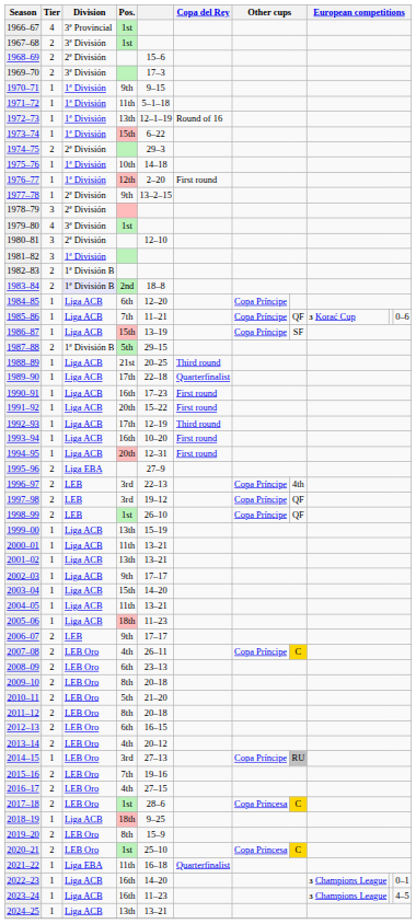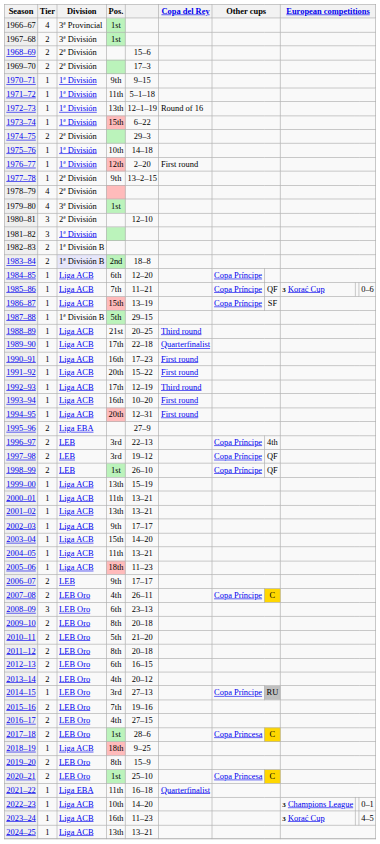 <table class="wikitable" style="font-size:85%; text-align:center">
 <tr>
 <th>Season</th>
 <th>Tier</th>
 <th>Division</th>
 <th>Pos.</th>
 <th></th>
 <th><a href='#'>Copa del Rey</a></th>
 <th colspan=2>Other cups</th>
 <th colspan=3><a href='#'>European competitions</a></th>
 </tr>
 <tr>
 <td bgcolor=#efefef>1966–67</td>
 <td>4</td>
 <td align=left>3ª Provincial</td>
 <td bgcolor=#BBF3BB>1st</td>
 <td></td>
 <td></td>
 <td colspan=2></td>
 <td colspan=3></td>
 </tr>
 <tr>
 <td bgcolor=#efefef>1967–68</td>
 <td>2</td>
 <td align=left>3ª División</td>
 <td bgcolor=#BBF3BB>1st</td>
 <td></td>
 <td></td>
 <td colspan=2></td>
 <td colspan=3></td>
 </tr>
 <tr>
 <td bgcolor=#efefef><a href='#'>1968–69</a></td>
 <td>2</td>
 <td align=left>2ª División</td>
 <td></td>
 <td>15–6</td>
 <td></td>
 <td colspan=2></td>
 <td colspan=3></td>
 </tr>
 <tr>
 <td bgcolor=#efefef>1969–70</td>
 <td>2</td>
-<td align=left>3ª División</td>
+<td align=left>2ª División</td>
 <td bgcolor=#BBF3BB></td>
 <td>17–3</td>
 <td></td>
 <td colspan=2></td>
 <td colspan=3></td>
 </tr>
 <tr>
 <td bgcolor=#efefef><a href='#'>1970–71</a></td>
 <td>1</td>
 <td align=left><a href='#'>1ª División</a></td>
 <td>9th</td>
 <td>9–15</td>
 <td></td>
 <td colspan=2></td>
 <td colspan=3></td>
 </tr>
 <tr>
 <td bgcolor=#efefef><a href='#'>1971–72</a></td>
 <td>1</td>
 <td align=left><a href='#'>1ª División</a></td>
 <td>11th</td>
 <td>5–1–18</td>
 <td></td>
 <td colspan=2></td>
 <td colspan=3></td>
 </tr>
 <tr>
 <td bgcolor=#efefef><a href='#'>1972–73</a></td>
 <td>1</td>
 <td align=left><a href='#'>1ª División</a></td>
 <td>13th</td>
 <td>12–1–19</td>
 <td align=left>Round of 16</td>
 <td colspan=2></td>
 <td colspan=3></td>
 </tr>
 <tr>
 <td bgcolor=#efefef><a href='#'>1973–74</a></td>
 <td>1</td>
 <td align=left><a href='#'>1ª División</a></td>
 <td bgcolor=#FFBBBB>15th</td>
 <td>6–22</td>
 <td></td>
 <td colspan=2></td>
 <td colspan=3></td>
 </tr>
 <tr>
 <td bgcolor=#efefef><a href='#'>1974–75</a></td>
 <td>2</td>
 <td align=left>2ª División</td>
 <td bgcolor=#BBF3BB></td>
 <td>29–3</td>
 <td></td>
 <td colspan=2></td>
 <td colspan=3></td>
 </tr>
 <tr>
 <td bgcolor=#efefef><a href='#'>1975–76</a></td>
 <td>1</td>
 <td align=left><a href='#'>1ª División</a></td>
 <td>10th</td>
 <td>14–18</td>
 <td></td>
 <td colspan=2></td>
 <td colspan=3></td>
 </tr>
 <tr>
 <td bgcolor=#efefef><a href='#'>1976–77</a></td>
 <td>1</td>
 <td align=left><a href='#'>1ª División</a></td>
 <td bgcolor=#FFBBBB>12th</td>
 <td>2–20</td>
 <td align=left>First round</td>
 <td colspan=2></td>
 <td colspan=3></td>
 </tr>
 <tr>
 <td bgcolor=#efefef><a href='#'>1977–78</a></td>
 <td>1</td>
 <td align=left>2ª División</td>
 <td>9th</td>
 <td>13–2–15</td>
 <td></td>
 <td colspan=2></td>
 <td colspan=3></td>
 </tr>
 <tr>
 <td bgcolor=#efefef>1978–79</td>
-<td>3</td>
+<td>4</td>
 <td align=left>2ª División</td>
 <td bgcolor=#FFBBBB></td>
 <td></td>
 <td></td>
 <td colspan=2></td>
 <td colspan=3></td>
 </tr>
 <tr>
 <td bgcolor=#efefef>1979–80</td>
 <td>4</td>
 <td align=left>3ª División</td>
 <td bgcolor=#BBF3BB>1st</td>
 <td></td>
 <td></td>
 <td colspan=2></td>
 <td colspan=3></td>
 </tr>
 <tr>
 <td bgcolor=#efefef>1980–81</td>
 <td>3</td>
 <td align=left>2ª División</td>
 <td></td>
 <td>12–10</td>
 <td></td>
 <td colspan=2></td>
 <td colspan=3></td>
 </tr>
 <tr>
 <td bgcolor=#efefef>1981–82</td>
 <td>3</td>
 <td align=left><a href='#'>1ª División</a></td>
 <td bgcolor=#BBF3BB></td>
 <td></td>
 <td></td>
 <td colspan=2></td>
 <td colspan=3></td>
 </tr>
 <tr>
 <td bgcolor=#efefef>1982–83</td>
 <td>2</td>
 <td align=left>1ª División B</td>
 <td></td>
 <td></td>
 <td></td>
 <td colspan=2></td>
 <td colspan=3></td>
 </tr>
 <tr>
 <td bgcolor=#efefef><a href='#'>1983–84</a></td>
 <td>2</td>
 <td align=left style="background: lavender;">1ª División B</td>
 <td bgcolor=#BBF3BB>2nd</td>
 <td>18–8</td>
 <td></td>
 <td colspan=2></td>
 <td colspan=3></td>
 </tr>
 <tr>
 <td bgcolor=#efefef><a href='#'>1984–85</a></td>
 <td>1</td>
 <td align=left><a href='#'>Liga ACB</a></td>
 <td>6th</td>
 <td>12–20</td>
 <td></td>
 <td align=left><a href='#'>Copa Príncipe</a></td>
 <td></td>
 <td colspan=3></td>
 </tr>
 <tr>
 <td bgcolor=#efefef><a href='#'>1985–86</a></td>
 <td>1</td>
 <td align=left><a href='#'>Liga ACB</a></td>
 <td>7th</td>
 <td>11–21</td>
 <td></td>
 <td align=left><a href='#'>Copa Príncipe</a></td>
 <td>QF</td>
 <td align=left><small><strong>3</strong></small> <a href='#'>Korać Cup</a></td>
 <td></td>
 <td>0–6</td>
 </tr>
 <tr>
 <td bgcolor=#efefef><a href='#'>1986–87</a></td>
 <td>1</td>
 <td align=left><a href='#'>Liga ACB</a></td>
 <td bgcolor=#FFBBBB>15th</td>
 <td>13–19</td>
 <td></td>
 <td align=left><a href='#'>Copa Príncipe</a></td>
 <td>SF</td>
 <td colspan=3></td>
 </tr>
 <tr>
 <td bgcolor=#efefef><a href='#'>1987–88</a></td>
-<td>2</td>
+<td>1</td>
 <td align=left>1ª División B</td>
 <td bgcolor=#BBF3BB>5th</td>
 <td>29–15</td>
 <td></td>
 <td colspan=2></td>
 <td colspan=3></td>
 </tr>
 <tr>
 <td bgcolor=#efefef><a href='#'>1988–89</a></td>
 <td>1</td>
 <td align=left><a href='#'>Liga ACB</a></td>
 <td>21st</td>
 <td>20–25</td>
 <td align=left><a href='#'>Third round</a></td>
 <td colspan=2></td>
 <td colspan=3></td>
 </tr>
 <tr>
 <td bgcolor=#efefef><a href='#'>1989–90</a></td>
 <td>1</td>
 <td align=left><a href='#'>Liga ACB</a></td>
 <td>17th</td>
 <td>22–18</td>
 <td align=left><a href='#'>Quarterfinalist</a></td>
 <td colspan=2></td>
 <td colspan=3></td>
 </tr>
 <tr>
 <td bgcolor=#efefef><a href='#'>1990–91</a></td>
 <td>1</td>
 <td align=left><a href='#'>Liga ACB</a></td>
 <td>16th</td>
 <td>17–23</td>
 <td align=left><a href='#'>First round</a></td>
 <td colspan=2></td>
 <td colspan=3></td>
 </tr>
 <tr>
 <td bgcolor=#efefef><a href='#'>1991–92</a></td>
 <td>1</td>
 <td align=left><a href='#'>Liga ACB</a></td>
 <td>20th</td>
 <td>15–22</td>
 <td align=left><a href='#'>First round</a></td>
 <td colspan=2></td>
 <td colspan=3></td>
 </tr>
 <tr>
 <td bgcolor=#efefef><a href='#'>1992–93</a></td>
 <td>1</td>
 <td align=left><a href='#'>Liga ACB</a></td>
 <td>17th</td>
 <td>12–19</td>
 <td align=left><a href='#'>Third round</a></td>
 <td colspan=2></td>
 <td colspan=3></td>
 </tr>
 <tr>
 <td bgcolor=#efefef><a href='#'>1993–94</a></td>
 <td>1</td>
 <td align=left><a href='#'>Liga ACB</a></td>
 <td>16th</td>
 <td>10–20</td>
 <td align=left><a href='#'>First round</a></td>
 <td colspan=2></td>
 <td colspan=3></td>
 </tr>
 <tr>
 <td bgcolor=#efefef><a href='#'>1994–95</a></td>
 <td>1</td>
 <td align=left><a href='#'>Liga ACB</a></td>
 <td bgcolor=#FFBBBB>20th</td>
 <td>12–31</td>
 <td align=left><a href='#'>First round</a></td>
 <td colspan=2></td>
 <td colspan=3></td>
 </tr>
 <tr>
 <td bgcolor=#efefef><a href='#'>1995–96</a></td>
 <td>2</td>
 <td align=left><a href='#'>Liga EBA</a></td>
 <td></td>
 <td>27–9</td>
 <td></td>
 <td colspan=2></td>
 <td colspan=3></td>
 </tr>
 <tr>
 <td bgcolor=#efefef><a href='#'>1996–97</a></td>
 <td>2</td>
 <td align=left><a href='#'>LEB</a></td>
 <td>3rd</td>
 <td>22–13</td>
 <td></td>
 <td align=left><a href='#'>Copa Príncipe</a></td>
 <td>4th</td>
 <td colspan=3></td>
 </tr>
 <tr>
 <td bgcolor=#efefef><a href='#'>1997–98</a></td>
 <td>2</td>
 <td align=left><a href='#'>LEB</a></td>
 <td>3rd</td>
 <td>19–12</td>
 <td></td>
 <td align=left><a href='#'>Copa Príncipe</a></td>
 <td>QF</td>
 <td colspan=3></td>
 </tr>
 <tr>
 <td bgcolor=#efefef><a href='#'>1998–99</a></td>
 <td>2</td>
 <td align=left><a href='#'>LEB</a></td>
 <td bgcolor=#BBF3BB>1st</td>
 <td>26–10</td>
 <td></td>
 <td align=left><a href='#'>Copa Príncipe</a></td>
 <td>QF</td>
 <td colspan=3></td>
 </tr>
 <tr>
 <td bgcolor=#efefef><a href='#'>1999–00</a></td>
 <td>1</td>
 <td align=left><a href='#'>Liga ACB</a></td>
 <td>13th</td>
 <td>15–19</td>
 <td></td>
 <td colspan=2></td>
 <td colspan=3></td>
 </tr>
 <tr>
 <td bgcolor=#efefef><a href='#'>2000–01</a></td>
 <td>1</td>
 <td align=left><a href='#'>Liga ACB</a></td>
 <td>11th</td>
 <td>13–21</td>
 <td></td>
 <td colspan=2></td>
 <td colspan=3></td>
 </tr>
 <tr>
 <td bgcolor=#efefef><a href='#'>2001–02</a></td>
 <td>1</td>
 <td align=left><a href='#'>Liga ACB</a></td>
 <td>13th</td>
 <td>13–21</td>
 <td></td>
 <td colspan=2></td>
 <td colspan=3></td>
 </tr>
 <tr>
 <td bgcolor=#efefef><a href='#'>2002–03</a></td>
 <td>1</td>
 <td align=left><a href='#'>Liga ACB</a></td>
 <td>9th</td>
 <td>17–17</td>
 <td></td>
 <td colspan=2></td>
 <td colspan=3></td>
 </tr>
 <tr>
 <td bgcolor=#efefef><a href='#'>2003–04</a></td>
 <td>1</td>
 <td align=left><a href='#'>Liga ACB</a></td>
 <td>15th</td>
 <td>14–20</td>
 <td></td>
 <td colspan=2></td>
 <td colspan=3></td>
 </tr>
 <tr>
 <td bgcolor=#efefef><a href='#'>2004–05</a></td>
 <td>1</td>
 <td align=left><a href='#'>Liga ACB</a></td>
 <td>11th</td>
 <td>13–21</td>
 <td></td>
 <td colspan=2></td>
 <td colspan=3></td>
 </tr>
 <tr>
 <td bgcolor=#efefef><a href='#'>2005–06</a></td>
 <td>1</td>
 <td align=left><a href='#'>Liga ACB</a></td>
 <td bgcolor=#FFBBBB>18th</td>
 <td>11–23</td>
 <td></td>
 <td colspan=2></td>
 <td colspan=3></td>
 </tr>
 <tr>
 <td bgcolor=#efefef><a href='#'>2006–07</a></td>
 <td>2</td>
 <td align=left><a href='#'>LEB</a></td>
 <td>9th</td>
 <td>17–17</td>
 <td></td>
 <td colspan=2></td>
 <td colspan=3></td>
 </tr>
 <tr>
 <td bgcolor=#efefef><a href='#'>2007–08</a></td>
 <td>2</td>
 <td align=left><a href='#'>LEB Oro</a></td>
 <td>4th</td>
 <td>26–11</td>
 <td></td>
 <td align=left><a href='#'>Copa Príncipe</a></td>
 <td bgcolor=gold>C</td>
 <td colspan=3></td>
 </tr>
 <tr>
 <td bgcolor=#efefef><a href='#'>2008–09</a></td>
-<td>2</td>
+<td>3</td>
 <td align=left><a href='#'>LEB Oro</a></td>
 <td>6th</td>
 <td>23–13</td>
 <td></td>
 <td colspan=2></td>
 <td colspan=3></td>
 </tr>
 <tr>
 <td bgcolor=#efefef><a href='#'>2009–10</a></td>
 <td>2</td>
 <td align=left><a href='#'>LEB Oro</a></td>
 <td>8th</td>
 <td>20–18</td>
 <td></td>
 <td colspan=2></td>
 <td colspan=3></td>
 </tr>
 <tr>
 <td bgcolor=#efefef><a href='#'>2010–11</a></td>
 <td>2</td>
 <td align=left><a href='#'>LEB Oro</a></td>
 <td>5th</td>
 <td>21–20</td>
 <td></td>
 <td colspan=2></td>
 <td colspan=3></td>
 </tr>
 <tr>
 <td bgcolor=#efefef><a href='#'>2011–12</a></td>
 <td>2</td>
 <td align=left><a href='#'>LEB Oro</a></td>
 <td>8th</td>
 <td>20–18</td>
 <td></td>
 <td colspan=2></td>
 <td colspan=3></td>
 </tr>
 <tr>
 <td bgcolor=#efefef><a href='#'>2012–13</a></td>
 <td>2</td>
 <td align=left><a href='#'>LEB Oro</a></td>
 <td>6th</td>
 <td>16–15</td>
 <td></td>
 <td colspan=2></td>
 <td colspan=3></td>
 </tr>
 <tr>
 <td bgcolor=#efefef><a href='#'>2013–14</a></td>
 <td>2</td>
 <td align=left><a href='#'>LEB Oro</a></td>
 <td>4th</td>
 <td>20–12</td>
 <td></td>
 <td colspan=2></td>
 <td colspan=3></td>
 </tr>
 <tr>
 <td bgcolor=#efefef><a href='#'>2014–15</a></td>
 <td>1</td>
 <td align=left><a href='#'>LEB Oro</a></td>
 <td>3rd</td>
 <td>27–13</td>
 <td></td>
 <td align=left><a href='#'>Copa Príncipe</a></td>
 <td bgcolor=silver>RU</td>
 <td colspan=3></td>
 </tr>
 <tr>
 <td bgcolor=#efefef><a href='#'>2015–16</a></td>
 <td>2</td>
 <td align=left><a href='#'>LEB Oro</a></td>
 <td>7th</td>
 <td>19–16</td>
 <td></td>
 <td colspan=2></td>
 <td colspan=3></td>
 </tr>
 <tr>
 <td bgcolor=#efefef><a href='#'>2016–17</a></td>
 <td>2</td>
 <td align=left><a href='#'>LEB Oro</a></td>
 <td>4th</td>
 <td>27–15</td>
 <td></td>
 <td colspan=2></td>
 <td colspan=3></td>
 </tr>
 <tr>
 <td bgcolor=#efefef><a href='#'>2017–18</a></td>
 <td>2</td>
 <td align=left><a href='#'>LEB Oro</a></td>
 <td bgcolor=#BBF3BB>1st</td>
 <td>28–6</td>
 <td></td>
 <td align=left><a href='#'>Copa Princesa</a></td>
 <td bgcolor=gold>C</td>
 <td colspan=3></td>
 </tr>
 <tr>
 <td bgcolor=#efefef><a href='#'>2018–19</a></td>
 <td>1</td>
 <td align=left><a href='#'>Liga ACB</a></td>
 <td bgcolor=#FFBBBB>18th</td>
 <td>9–25</td>
 <td></td>
 <td colspan=2></td>
 <td colspan=3></td>
 </tr>
 <tr>
 <td bgcolor=#efefef><a href='#'>2019–20</a></td>
 <td>2</td>
 <td align=left><a href='#'>LEB Oro</a></td>
 <td>8th</td>
 <td>15–9</td>
 <td></td>
 <td colspan=2></td>
 <td colspan=3></td>
 </tr>
 <tr>
 <td bgcolor=#efefef><a href='#'>2020–21</a></td>
 <td>2</td>
 <td align=left><a href='#'>LEB Oro</a></td>
 <td bgcolor=#BBF3BB>1st</td>
 <td>25–10</td>
 <td></td>
 <td align=left><a href='#'>Copa Princesa</a></td>
 <td bgcolor=gold>C</td>
 <td colspan=3></td>
 </tr>
 <tr>
 <td bgcolor=#efefef><a href='#'>2021–22</a></td>
 <td>1</td>
 <td align=left><a href='#'>Liga EBA</a></td>
 <td>11th</td>
 <td>16–18</td>
 <td align=left><a href='#'>Quarterfinalist</a></td>
 <td colspan=2></td>
 <td colspan=3></td>
 </tr>
 <tr>
 <td bgcolor=#efefef><a href='#'>2022–23</a></td>
 <td>1</td>
 <td align=left><a href='#'>Liga ACB</a></td>
-<td>16th</td>
+<td>10th</td>
 <td>14–20</td>
 <td></td>
 <td colspan=2></td>
 <td align=left><small><strong>3</strong></small> <a href='#'>Champions League</a></td>
 <td></td>
 <td>0–1</td>
 </tr>
 <tr>
 <td bgcolor=#efefef><a href='#'>2023–24</a></td>
 <td>1</td>
 <td align=left><a href='#'>Liga ACB</a></td>
 <td>16th</td>
 <td>11–23</td>
 <td></td>
 <td colspan=2></td>
-<td align=left><small><strong>3</strong></small> <a href='#'>Champions League</a></td>
+<td align=left><small><strong>3</strong></small> <a href='#'>Korać Cup</a></td>
 <td></td>
 <td>4–5</td>
 </tr>
 <tr>
 <td bgcolor=#efefef><a href='#'>2024–25</a></td>
 <td>1</td>
 <td align=left><a href='#'>Liga ACB</a></td>
 <td>13th</td>
 <td>13–21</td>
 <td></td>
 <td colspan=2></td>
 <td colspan=3></td>
 </tr>
 <tr>
 </tr>
 </table>
